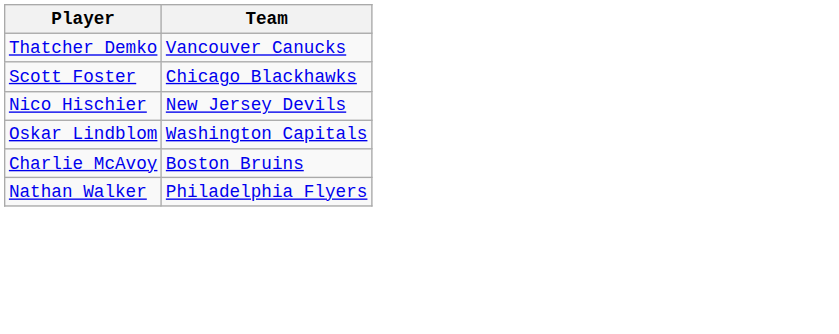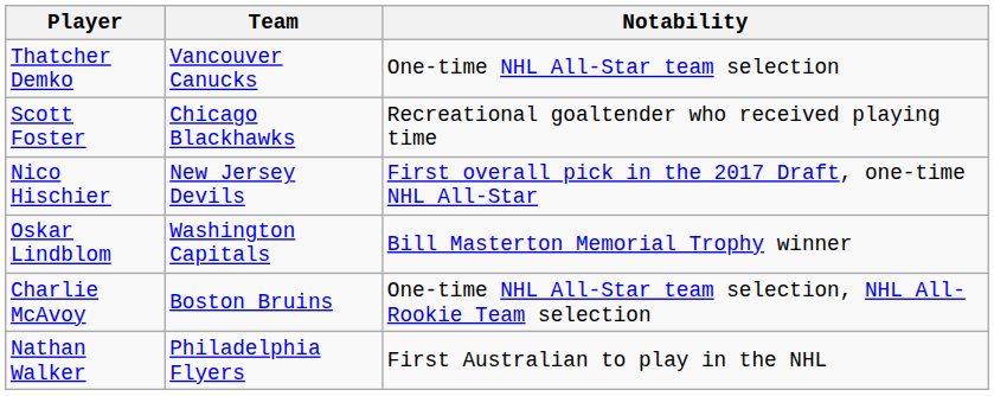 <table class="wikitable">
 <tr>
 <th>Player</th>
 <th>Team</th>
+<th>Notability</th>
 </tr>
 <tr>
 <td><a href='#'>Thatcher Demko</a></td>
 <td><a href='#'>Vancouver Canucks</a></td>
+<td>One-time <a href='#'>NHL All-Star team</a> selection</td>
 </tr>
 <tr>
 <td><a href='#'>Scott Foster</a></td>
 <td><a href='#'>Chicago Blackhawks</a></td>
+<td>Recreational goaltender who received playing time</td>
 </tr>
 <tr>
 <td><a href='#'>Nico Hischier</a></td>
 <td><a href='#'>New Jersey Devils</a></td>
+<td><a href='#'>First overall pick in the 2017 Draft</a>, one-time <a href='#'>NHL All-Star</a></td>
 </tr>
 <tr>
 <td><a href='#'>Oskar Lindblom</a></td>
 <td><a href='#'>Washington Capitals</a></td>
+<td><a href='#'>Bill Masterton Memorial Trophy</a> winner</td>
 </tr>
 <tr>
 <td><a href='#'>Charlie McAvoy</a></td>
 <td><a href='#'>Boston Bruins</a></td>
+<td>One-time <a href='#'>NHL All-Star team</a> selection, <a href='#'>NHL All-Rookie Team</a> selection</td>
 </tr>
 <tr>
 <td><a href='#'>Nathan Walker</a></td>
 <td><a href='#'>Philadelphia Flyers</a></td>
+<td>First Australian to play in the NHL</td>
 </tr>
 </table>
